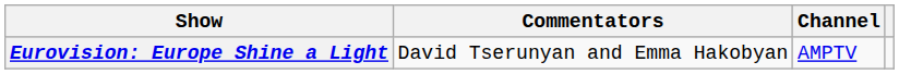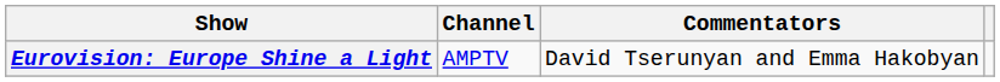 <table class="wikitable plainrowheaders">
 <tr>
 <th scope="col">Show</th>
+<th scope="col">Channel</th>
 <th scope="col">Commentators</th>
-<th scope="col">Channel</th>
 <th scope="col" class="unsortable"></th>
 </tr>
 <tr>
 <th scope="row"><em><a href='#'>Eurovision: Europe Shine a Light</a></em></th>
+<td><a href='#'>AMPTV</a></td>
 <td>David Tserunyan and Emma Hakobyan</td>
-<td><a href='#'>AMPTV</a></td>
 <td></td>
 </tr>
 </table>
